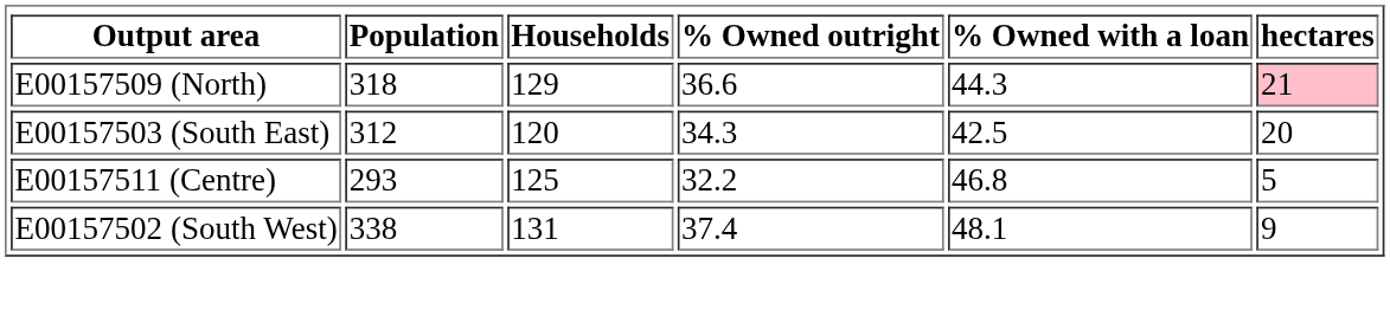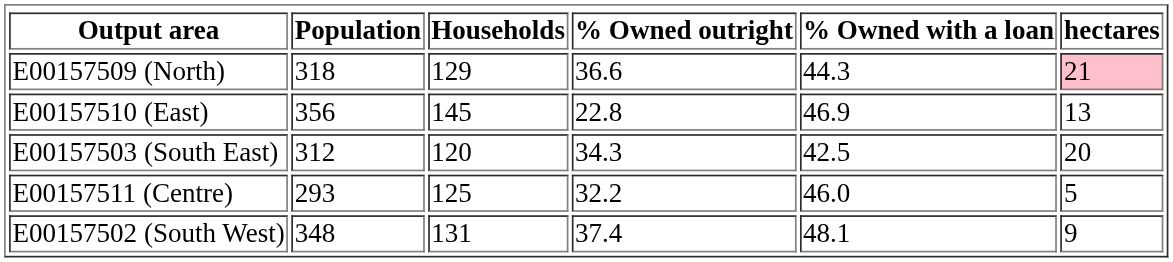 <table border=yes>
 <tr>
 </tr>
 <tr>
 <th>Output area</th>
 <th>Population</th>
 <th>Households</th>
 <th>% Owned outright</th>
 <th>% Owned with a loan</th>
 <th>hectares</th>
 </tr>
 <tr>
 <td>E00157509 (North)</td>
 <td>318</td>
 <td>129</td>
 <td>36.6</td>
 <td>44.3</td>
 <td style="background: pink;">21</td>
 </tr>
 <tr>
+<td>E00157510 (East)</td>
+<td>356</td>
+<td>145</td>
+<td>22.8</td>
+<td>46.9</td>
+<td>13</td>
+</tr>
+<tr>
 <td>E00157503 (South East)</td>
 <td>312</td>
 <td>120</td>
 <td>34.3</td>
 <td>42.5</td>
 <td>20</td>
 </tr>
 <tr>
 <td>E00157511 (Centre)</td>
 <td>293</td>
 <td>125</td>
 <td>32.2</td>
-<td>46.8</td>
+<td>46.0</td>
 <td>5</td>
 </tr>
 <tr>
 <td>E00157502 (South West)</td>
-<td>338</td>
+<td>348</td>
 <td>131</td>
 <td>37.4</td>
 <td>48.1</td>
 <td>9</td>
 </tr>
 </table>
